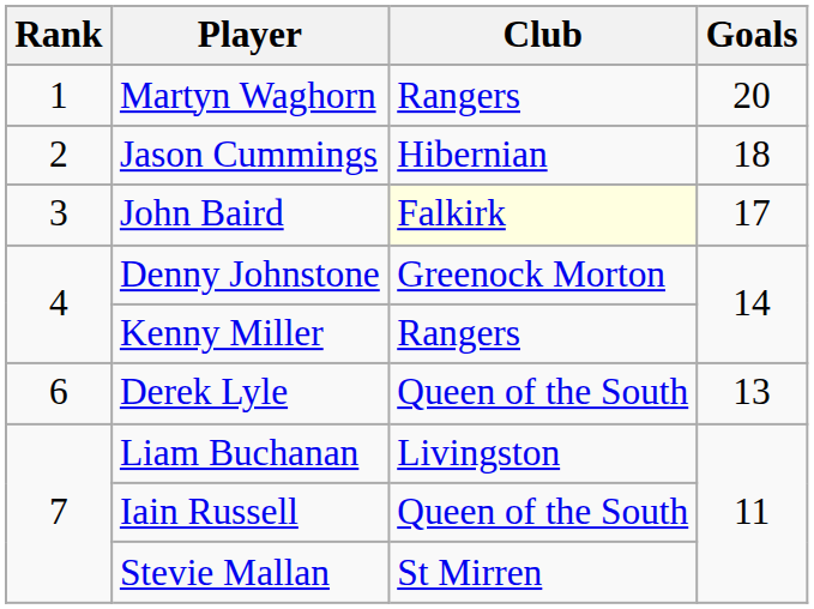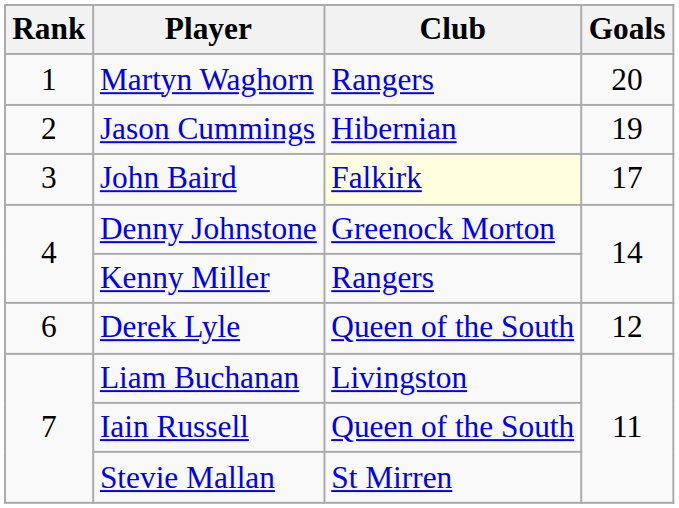 <table class="wikitable" style="text-align:center">
 <tr>
 <th>Rank</th>
 <th>Player</th>
 <th>Club</th>
 <th>Goals</th>
 </tr>
 <tr>
 <td>1</td>
 <td align="left"> <a href='#'>Martyn Waghorn</a></td>
 <td align="left"><a href='#'>Rangers</a></td>
 <td>20</td>
 </tr>
 <tr>
 <td>2</td>
 <td align="left"> <a href='#'>Jason Cummings</a></td>
 <td align="left"><a href='#'>Hibernian</a></td>
-<td>18</td>
+<td>19</td>
 </tr>
 <tr>
 <td>3</td>
 <td align="left"> <a href='#'>John Baird</a></td>
 <td align="left" style="background: lightyellow;"><a href='#'>Falkirk</a></td>
 <td>17</td>
 </tr>
 <tr>
 <td rowspan="2">4</td>
 <td align="left"> <a href='#'>Denny Johnstone</a></td>
 <td align="left"><a href='#'>Greenock Morton</a></td>
 <td rowspan="2">14</td>
 </tr>
 <tr>
 <td align="left"> <a href='#'>Kenny Miller</a></td>
 <td align="left"><a href='#'>Rangers</a></td>
 </tr>
 <tr>
 <td>6</td>
 <td align="left"> <a href='#'>Derek Lyle</a></td>
 <td align="left"><a href='#'>Queen of the South</a></td>
-<td>13</td>
+<td>12</td>
 </tr>
 <tr>
 <td rowspan="3">7</td>
 <td align="left"> <a href='#'>Liam Buchanan</a></td>
 <td align="left"><a href='#'>Livingston</a></td>
 <td rowspan="3">11</td>
 </tr>
 <tr>
 <td align="left"> <a href='#'>Iain Russell</a></td>
 <td align="left"><a href='#'>Queen of the South</a></td>
 </tr>
 <tr>
 <td align="left"> <a href='#'>Stevie Mallan</a></td>
 <td align="left"><a href='#'>St Mirren</a></td>
 </tr>
 </table>
